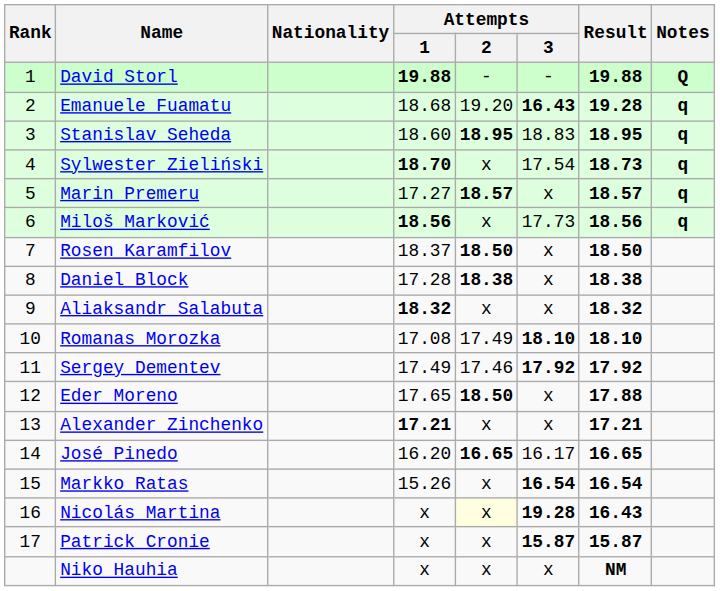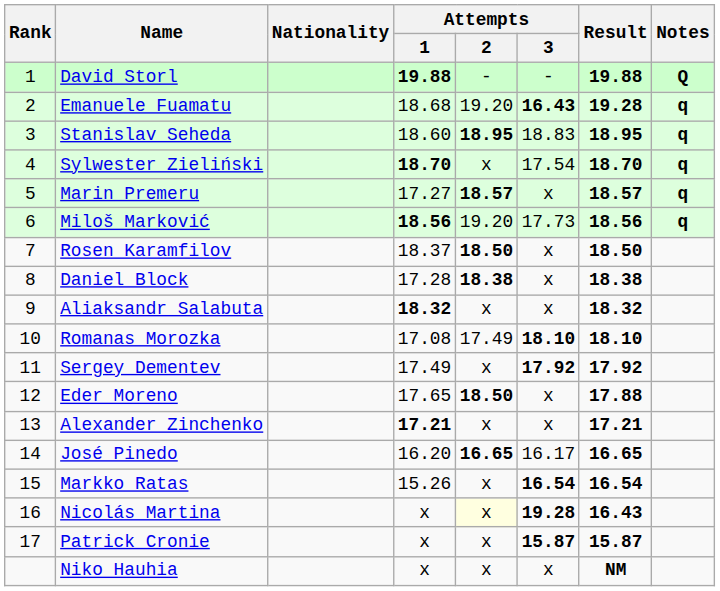 <table class="wikitable sortable" style="text-align:center">
 <tr>
 <th rowspan=2>Rank</th>
 <th rowspan=2>Name</th>
 <th rowspan=2>Nationality</th>
 <th colspan=3>Attempts</th>
 <th rowspan=2>Result</th>
 <th rowspan=2>Notes</th>
 </tr>
 <tr>
 <th>1</th>
 <th>2</th>
 <th>3</th>
 </tr>
 <tr bgcolor=ccffcc>
 <td>1</td>
 <td align=left><a href='#'>David Storl</a></td>
 <td align=left></td>
 <td><strong>19.88</strong></td>
 <td>-</td>
 <td>-</td>
 <td><strong>19.88</strong></td>
 <td><strong>Q</strong></td>
 </tr>
 <tr bgcolor=ddffdd>
 <td>2</td>
 <td align=left><a href='#'>Emanuele Fuamatu</a></td>
 <td align=left></td>
 <td>18.68</td>
 <td>19.20</td>
 <td><strong>16.43</strong></td>
 <td><strong>19.28</strong></td>
 <td><strong>q</strong></td>
 </tr>
 <tr bgcolor=ddffdd>
 <td>3</td>
 <td align=left><a href='#'>Stanislav Seheda</a></td>
 <td align=left></td>
 <td>18.60</td>
 <td><strong>18.95</strong></td>
 <td>18.83</td>
 <td><strong>18.95</strong></td>
 <td><strong>q</strong></td>
 </tr>
 <tr bgcolor=ddffdd>
 <td>4</td>
 <td align=left><a href='#'>Sylwester Zieliński</a></td>
 <td align=left></td>
 <td><strong>18.70</strong></td>
 <td>x</td>
 <td>17.54</td>
-<td><strong>18.73</strong></td>
+<td><strong>18.70</strong></td>
 <td><strong>q</strong></td>
 </tr>
 <tr bgcolor=ddffdd>
 <td>5</td>
 <td align=left><a href='#'>Marin Premeru</a></td>
 <td align=left></td>
 <td>17.27</td>
 <td><strong>18.57</strong></td>
 <td>x</td>
 <td><strong>18.57</strong></td>
 <td><strong>q</strong></td>
 </tr>
 <tr bgcolor=ddffdd>
 <td>6</td>
 <td align=left><a href='#'>Miloš Marković</a></td>
 <td align=left></td>
 <td><strong>18.56</strong></td>
-<td>x</td>
+<td>19.20</td>
 <td>17.73</td>
 <td><strong>18.56</strong></td>
 <td><strong>q</strong></td>
 </tr>
 <tr>
 <td>7</td>
 <td align=left><a href='#'>Rosen Karamfilov</a></td>
 <td align=left></td>
 <td>18.37</td>
 <td><strong>18.50</strong></td>
 <td>x</td>
 <td><strong>18.50</strong></td>
 <td></td>
 </tr>
 <tr>
 <td>8</td>
 <td align=left><a href='#'>Daniel Block</a></td>
 <td align=left></td>
 <td>17.28</td>
 <td><strong>18.38</strong></td>
 <td>x</td>
 <td><strong>18.38</strong></td>
 <td></td>
 </tr>
 <tr>
 <td>9</td>
 <td align=left><a href='#'>Aliaksandr Salabuta</a></td>
 <td align=left></td>
 <td><strong>18.32</strong></td>
 <td>x</td>
 <td>x</td>
 <td><strong>18.32</strong></td>
 <td></td>
 </tr>
 <tr>
 <td>10</td>
 <td align=left><a href='#'>Romanas Morozka</a></td>
 <td align=left></td>
 <td>17.08</td>
 <td>17.49</td>
 <td><strong>18.10</strong></td>
 <td><strong>18.10</strong></td>
 <td></td>
 </tr>
 <tr>
 <td>11</td>
 <td align=left><a href='#'>Sergey Dementev</a></td>
 <td align=left></td>
 <td>17.49</td>
-<td>17.46</td>
+<td>x</td>
 <td><strong>17.92</strong></td>
 <td><strong>17.92</strong></td>
 <td></td>
 </tr>
 <tr>
 <td>12</td>
 <td align=left><a href='#'>Eder Moreno</a></td>
 <td align=left></td>
 <td>17.65</td>
 <td><strong>18.50</strong></td>
 <td>x</td>
 <td><strong>17.88</strong></td>
 <td></td>
 </tr>
 <tr>
 <td>13</td>
 <td align=left><a href='#'>Alexander Zinchenko</a></td>
 <td align=left></td>
 <td><strong>17.21</strong></td>
 <td>x</td>
 <td>x</td>
 <td><strong>17.21</strong></td>
 <td></td>
 </tr>
 <tr>
 <td>14</td>
 <td align=left><a href='#'>José Pinedo</a></td>
 <td align=left></td>
 <td>16.20</td>
 <td><strong>16.65</strong></td>
 <td>16.17</td>
 <td><strong>16.65</strong></td>
 <td></td>
 </tr>
 <tr>
 <td>15</td>
 <td align=left><a href='#'>Markko Ratas</a></td>
 <td align=left></td>
 <td>15.26</td>
 <td>x</td>
 <td><strong>16.54</strong></td>
 <td><strong>16.54</strong></td>
 <td></td>
 </tr>
 <tr>
 <td>16</td>
 <td align=left><a href='#'>Nicolás Martina</a></td>
 <td align=left></td>
 <td>x</td>
 <td style="background: lightyellow;">x</td>
 <td><strong>19.28</strong></td>
 <td><strong>16.43</strong></td>
 <td></td>
 </tr>
 <tr>
 <td>17</td>
 <td align=left><a href='#'>Patrick Cronie</a></td>
 <td align=left></td>
 <td>x</td>
 <td>x</td>
 <td><strong>15.87</strong></td>
 <td><strong>15.87</strong></td>
 <td></td>
 </tr>
 <tr>
 <td></td>
 <td align=left><a href='#'>Niko Hauhia</a></td>
 <td align=left></td>
 <td>x</td>
 <td>x</td>
 <td>x</td>
 <td><strong>NM</strong></td>
 <td></td>
 </tr>
 </table>
